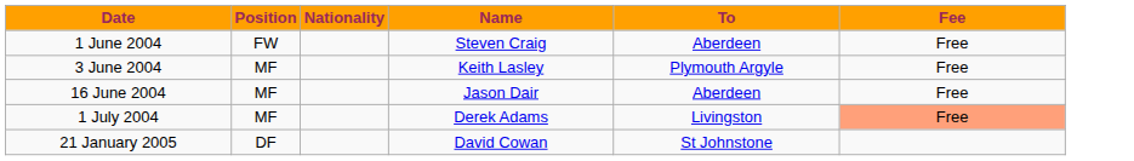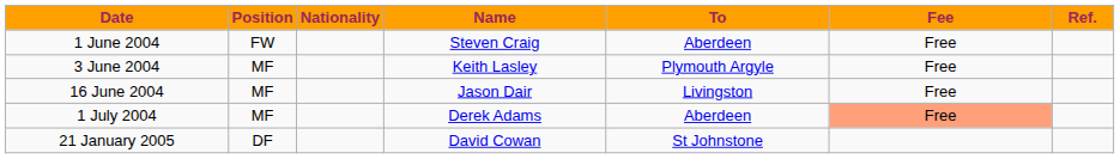 <table class="wikitable"  style="text-align:center; font-size:90%; ">
 <tr>
 <th style="background:#ffa000; color:#98285c; width:200px;">Date</th>
 <th style="background:#ffa000; color:#98285c; width:50px;">Position</th>
 <th style="background:#ffa000; color:#98285c; width:50px;">Nationality</th>
 <th style="background:#ffa000; color:#98285c; width:200px;">Name</th>
 <th style="background:#ffa000; color:#98285c; width:200px;">To</th>
 <th style="background:#ffa000; color:#98285c; width:200px;">Fee</th>
+<th style="background:#ffa000; color:#98285c; width:50px;">Ref.</th>
 </tr>
 <tr>
 <td>1 June 2004</td>
 <td>FW</td>
 <td></td>
 <td><a href='#'>Steven Craig</a></td>
 <td><a href='#'>Aberdeen</a></td>
 <td>Free</td>
+<td></td>
 </tr>
 <tr>
 <td>3 June 2004</td>
 <td>MF</td>
 <td></td>
 <td><a href='#'>Keith Lasley</a></td>
 <td><a href='#'>Plymouth Argyle</a></td>
 <td>Free</td>
+<td></td>
 </tr>
 <tr>
 <td>16 June 2004</td>
 <td>MF</td>
 <td></td>
 <td><a href='#'>Jason Dair</a></td>
-<td><a href='#'>Aberdeen</a></td>
+<td><a href='#'>Livingston</a></td>
 <td>Free</td>
+<td></td>
 </tr>
 <tr>
 <td>1 July 2004</td>
 <td>MF</td>
 <td></td>
 <td><a href='#'>Derek Adams</a></td>
-<td><a href='#'>Livingston</a></td>
+<td><a href='#'>Aberdeen</a></td>
 <td style="background: lightsalmon;">Free</td>
+<td></td>
 </tr>
 <tr>
 <td>21 January 2005</td>
 <td>DF</td>
 <td></td>
 <td><a href='#'>David Cowan</a></td>
 <td><a href='#'>St Johnstone</a></td>
 <td></td>
+<td></td>
 </tr>
 </table>
